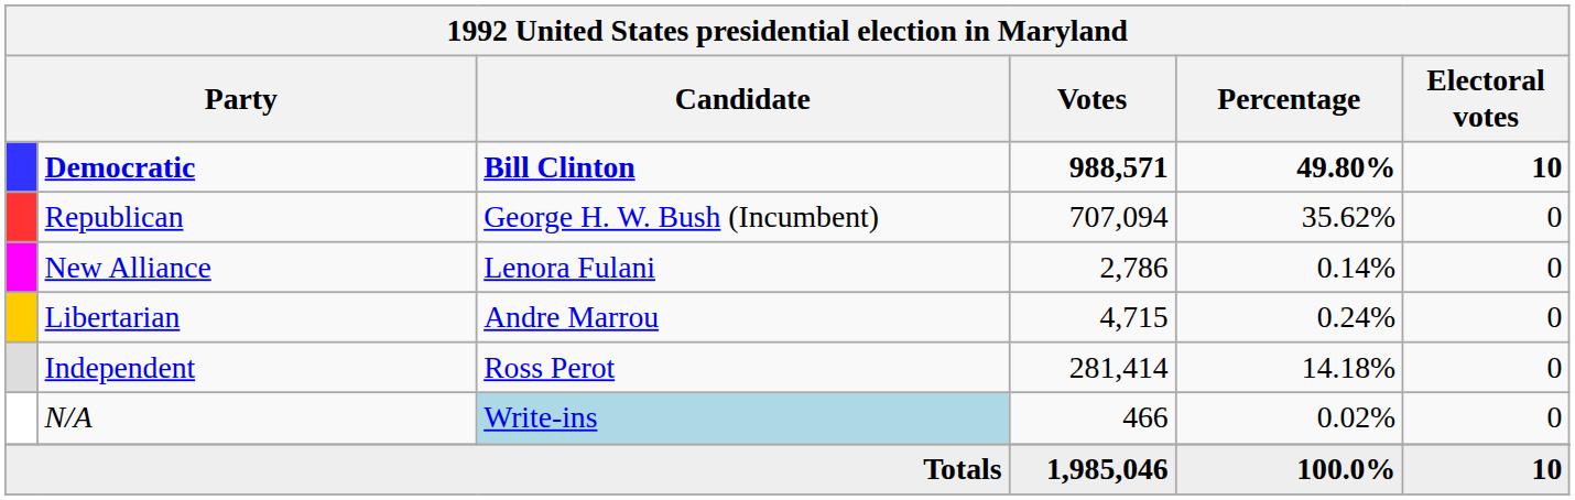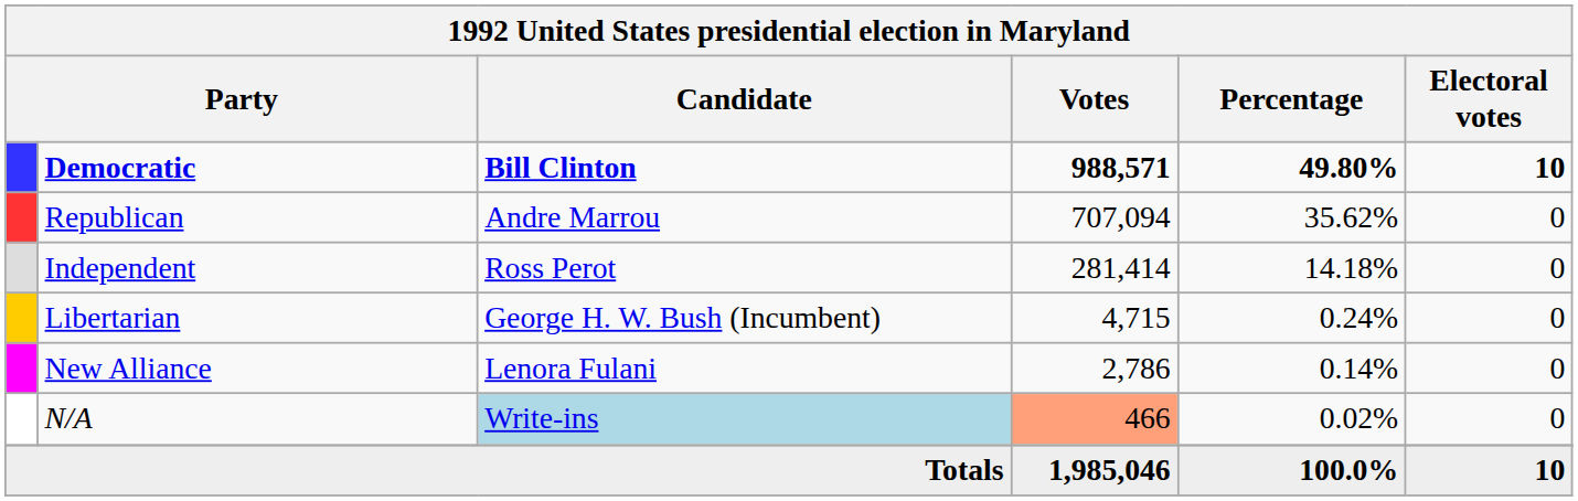 <table class="wikitable" style="font-size: 95%;">
 <tr>
 <th colspan="6">1992 United States presidential election in Maryland</th>
 </tr>
 <tr>
 <th colspan="2" style="width: 15em">Party</th>
 <th style="width: 17em">Candidate</th>
 <th style="width: 5em">Votes</th>
 <th style="width: 7em">Percentage</th>
 <th style="width: 5em">Electoral votes</th>
 </tr>
 <tr>
 <th style="background-color:#3333FF; width: 3px"></th>
 <td style="width: 130px"><strong><a href='#'>Democratic</a></strong></td>
 <td><strong><a href='#'>Bill Clinton</a></strong></td>
 <td align="right"><strong>988,571</strong></td>
 <td align="right"><strong>49.80%</strong></td>
 <td align="right"><strong>10</strong></td>
 </tr>
 <tr>
 <th style="background-color:#FF3333; width: 3px"></th>
 <td style="width: 130px"><a href='#'>Republican</a></td>
-<td><a href='#'>George H. W. Bush</a> (Incumbent)</td>
+<td><a href='#'>Andre Marrou</a></td>
 <td align="right">707,094</td>
 <td align="right">35.62%</td>
+<td align="right">0</td>
+</tr>
+<tr>
+<th style="background-color:#DDDDDD; width: 3px"></th>
+<td style="width: 130px"><a href='#'>Independent</a></td>
+<td><a href='#'>Ross Perot</a></td>
+<td align="right">281,414</td>
+<td align="right">14.18%</td>
+<td align="right">0</td>
+</tr>
+<tr>
+<th style="background-color:#FFCC00; width: 3px"></th>
+<td style="width: 130px"><a href='#'>Libertarian</a></td>
+<td><a href='#'>George H. W. Bush</a> (Incumbent)</td>
+<td align="right">4,715</td>
+<td align="right">0.24%</td>
 <td align="right">0</td>
 </tr>
 <tr>
 <th style="background-color:#FF00FF; width: 3px"></th>
 <td style="width: 130px"><a href='#'>New Alliance</a></td>
 <td><a href='#'>Lenora Fulani</a></td>
 <td align="right">2,786</td>
 <td align="right">0.14%</td>
 <td align="right">0</td>
 </tr>
 <tr>
-<th style="background-color:#FFCC00; width: 3px"></th>
-<td style="width: 130px"><a href='#'>Libertarian</a></td>
-<td><a href='#'>Andre Marrou</a></td>
-<td align="right">4,715</td>
-<td align="right">0.24%</td>
-<td align="right">0</td>
-</tr>
-<tr>
-<th style="background-color:#DDDDDD; width: 3px"></th>
-<td style="width: 130px"><a href='#'>Independent</a></td>
-<td><a href='#'>Ross Perot</a></td>
-<td align="right">281,414</td>
-<td align="right">14.18%</td>
-<td align="right">0</td>
-</tr>
-<tr>
 <th style="background-color:#FFFFFF; width: 3px"></th>
 <td style="width: 130px"><em>N/A</em></td>
 <td style="background: lightblue;"><a href='#'>Write-ins</a></td>
-<td align="right">466</td>
+<td align="right" style="background: lightsalmon;">466</td>
 <td align="right">0.02%</td>
 <td align="right">0</td>
 </tr>
 <tr>
 </tr>
 <tr bgcolor="#EEEEEE">
 <td colspan="3" align="right"><strong>Totals</strong></td>
 <td align="right"><strong>1,985,046</strong></td>
 <td align="right"><strong>100.0%</strong></td>
 <td align="right"><strong>10</strong></td>
 </tr>
 </table>
